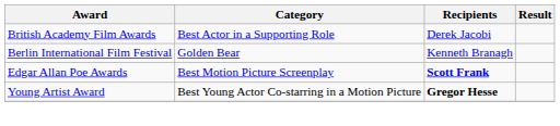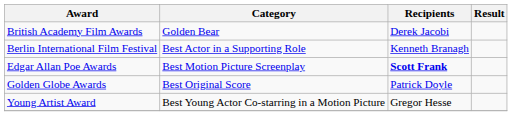 <table class="wikitable sortable plainrowheaders">
 <tr>
 <th scope="col">Award</th>
 <th scope="col">Category</th>
 <th scope="col">Recipients</th>
 <th scope="col">Result</th>
 </tr>
 <tr>
 <td><a href='#'>British Academy Film Awards</a></td>
-<td><a href='#'>Best Actor in a Supporting Role</a></td>
+<td><a href='#'>Golden Bear</a></td>
 <td><a href='#'>Derek Jacobi</a></td>
 <td></td>
 </tr>
 <tr>
 <td><a href='#'>Berlin International Film Festival</a></td>
-<td><a href='#'>Golden Bear</a></td>
+<td><a href='#'>Best Actor in a Supporting Role</a></td>
 <td><a href='#'>Kenneth Branagh</a></td>
 <td></td>
 </tr>
 <tr>
 <td><a href='#'>Edgar Allan Poe Awards</a></td>
 <td><a href='#'>Best Motion Picture Screenplay</a></td>
 <td><strong><a href='#'>Scott Frank</a></strong></td>
 <td></td>
 </tr>
 <tr>
+<td><a href='#'>Golden Globe Awards</a></td>
+<td><a href='#'>Best Original Score</a></td>
+<td><a href='#'>Patrick Doyle</a></td>
+<td></td>
+</tr>
+<tr>
 <td><a href='#'>Young Artist Award</a></td>
 <td>Best Young Actor Co-starring in a Motion Picture</td>
-<td><strong>Gregor Hesse</strong></td>
+<td>Gregor Hesse</td>
 <td></td>
 </tr>
 <tr>
 </tr>
 </table>
